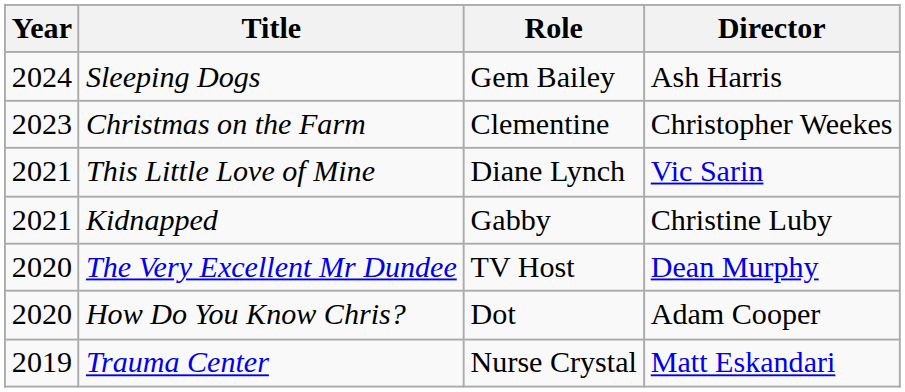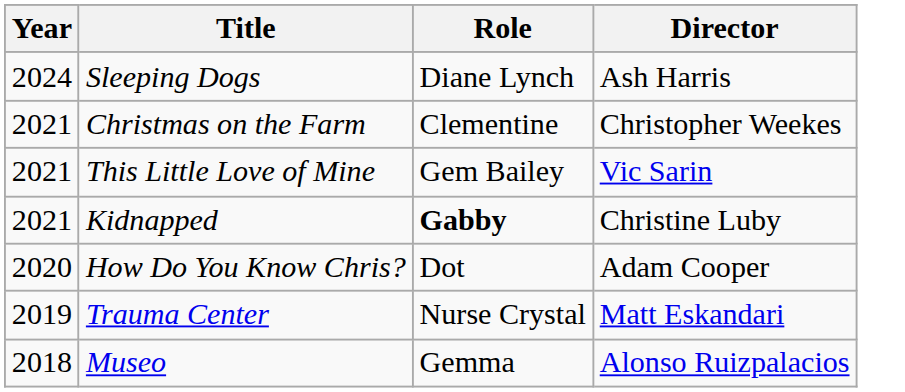 <table class="wikitable">
 <tr>
 <th>Year</th>
 <th>Title</th>
 <th>Role</th>
 <th>Director</th>
 </tr>
 <tr>
 <td>2024</td>
 <td><em>Sleeping Dogs</em></td>
-<td>Gem Bailey</td>
+<td>Diane Lynch</td>
 <td>Ash Harris</td>
 </tr>
 <tr>
-<td>2023</td>
+<td>2021</td>
 <td><em>Christmas on the Farm</em></td>
 <td>Clementine</td>
 <td>Christopher Weekes</td>
 </tr>
 <tr>
 <td>2021</td>
 <td><em>This Little Love of Mine</em></td>
-<td>Diane Lynch</td>
+<td>Gem Bailey</td>
 <td><a href='#'>Vic Sarin</a></td>
 </tr>
 <tr>
 <td>2021</td>
 <td><em>Kidnapped</em></td>
-<td>Gabby</td>
+<td><strong>Gabby</strong></td>
 <td>Christine Luby</td>
-</tr>
-<tr>
-<td>2020</td>
-<td><em><a href='#'>The Very Excellent Mr Dundee</a></em></td>
-<td>TV Host</td>
-<td><a href='#'>Dean Murphy</a></td>
 </tr>
 <tr>
 <td>2020</td>
 <td><em>How Do You Know Chris?</em></td>
 <td>Dot</td>
 <td>Adam Cooper</td>
 </tr>
 <tr>
 <td>2019</td>
 <td><em><a href='#'>Trauma Center</a></em></td>
 <td>Nurse Crystal</td>
 <td><a href='#'>Matt Eskandari</a></td>
 </tr>
+<tr>
+<td>2018</td>
+<td><em><a href='#'>Museo</a></em></td>
+<td>Gemma</td>
+<td><a href='#'>Alonso Ruizpalacios</a></td>
+</tr>
 </table>
